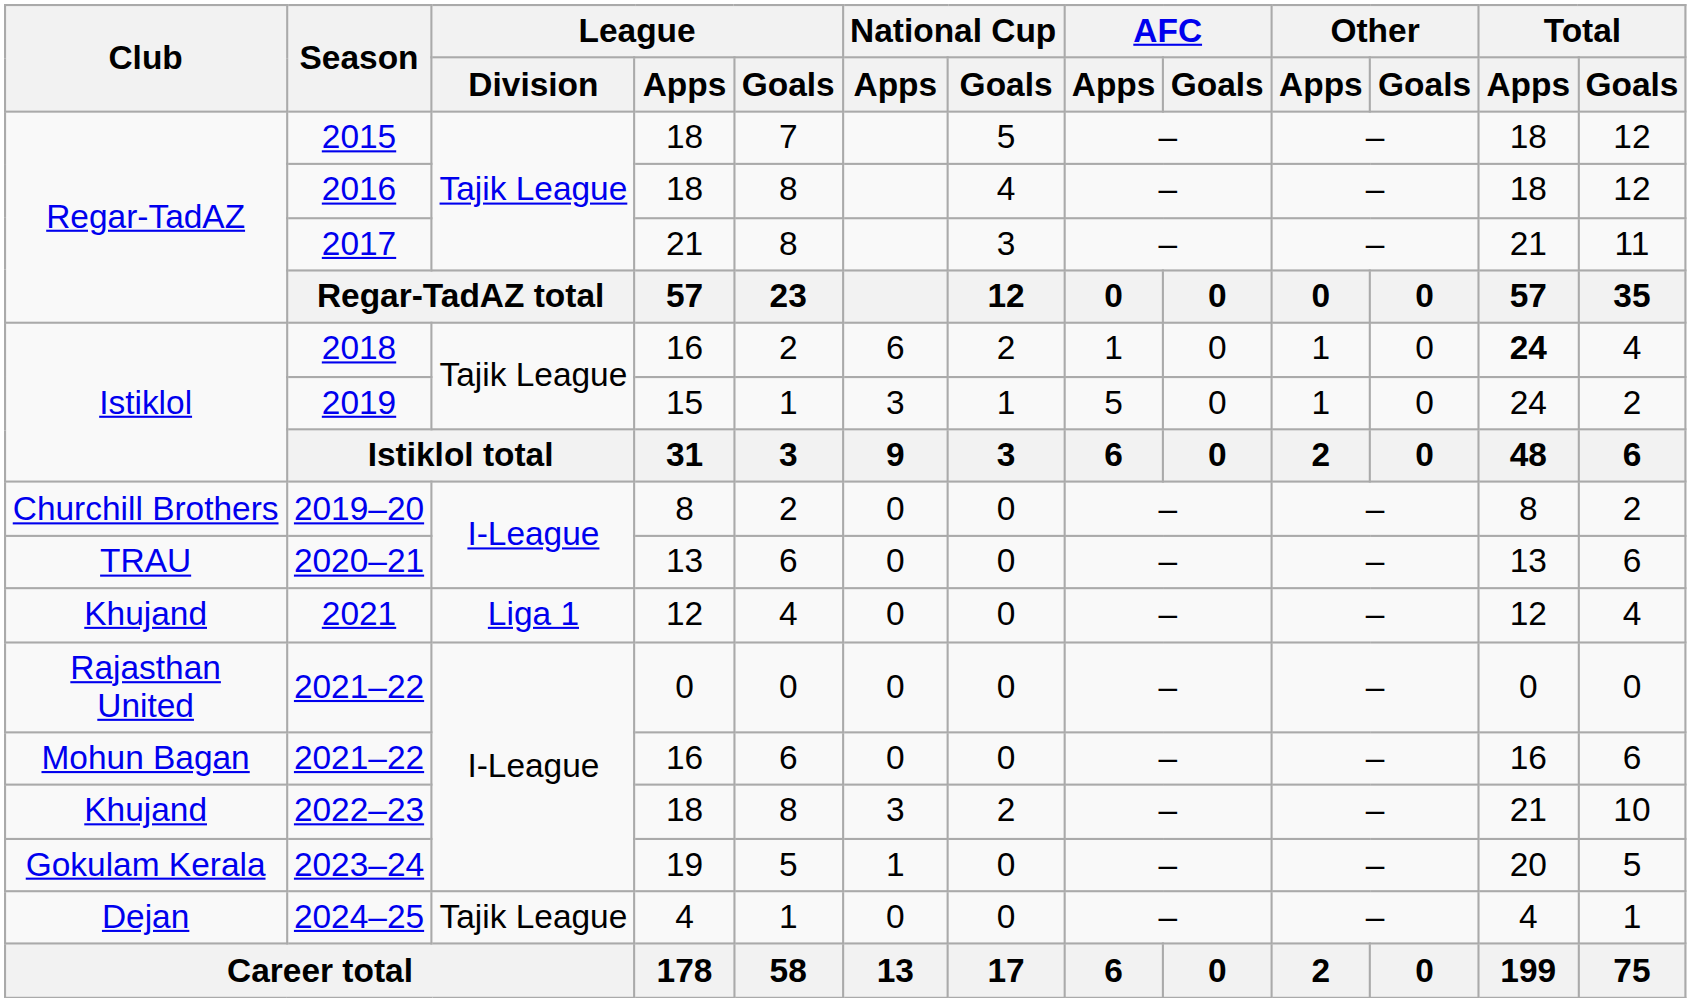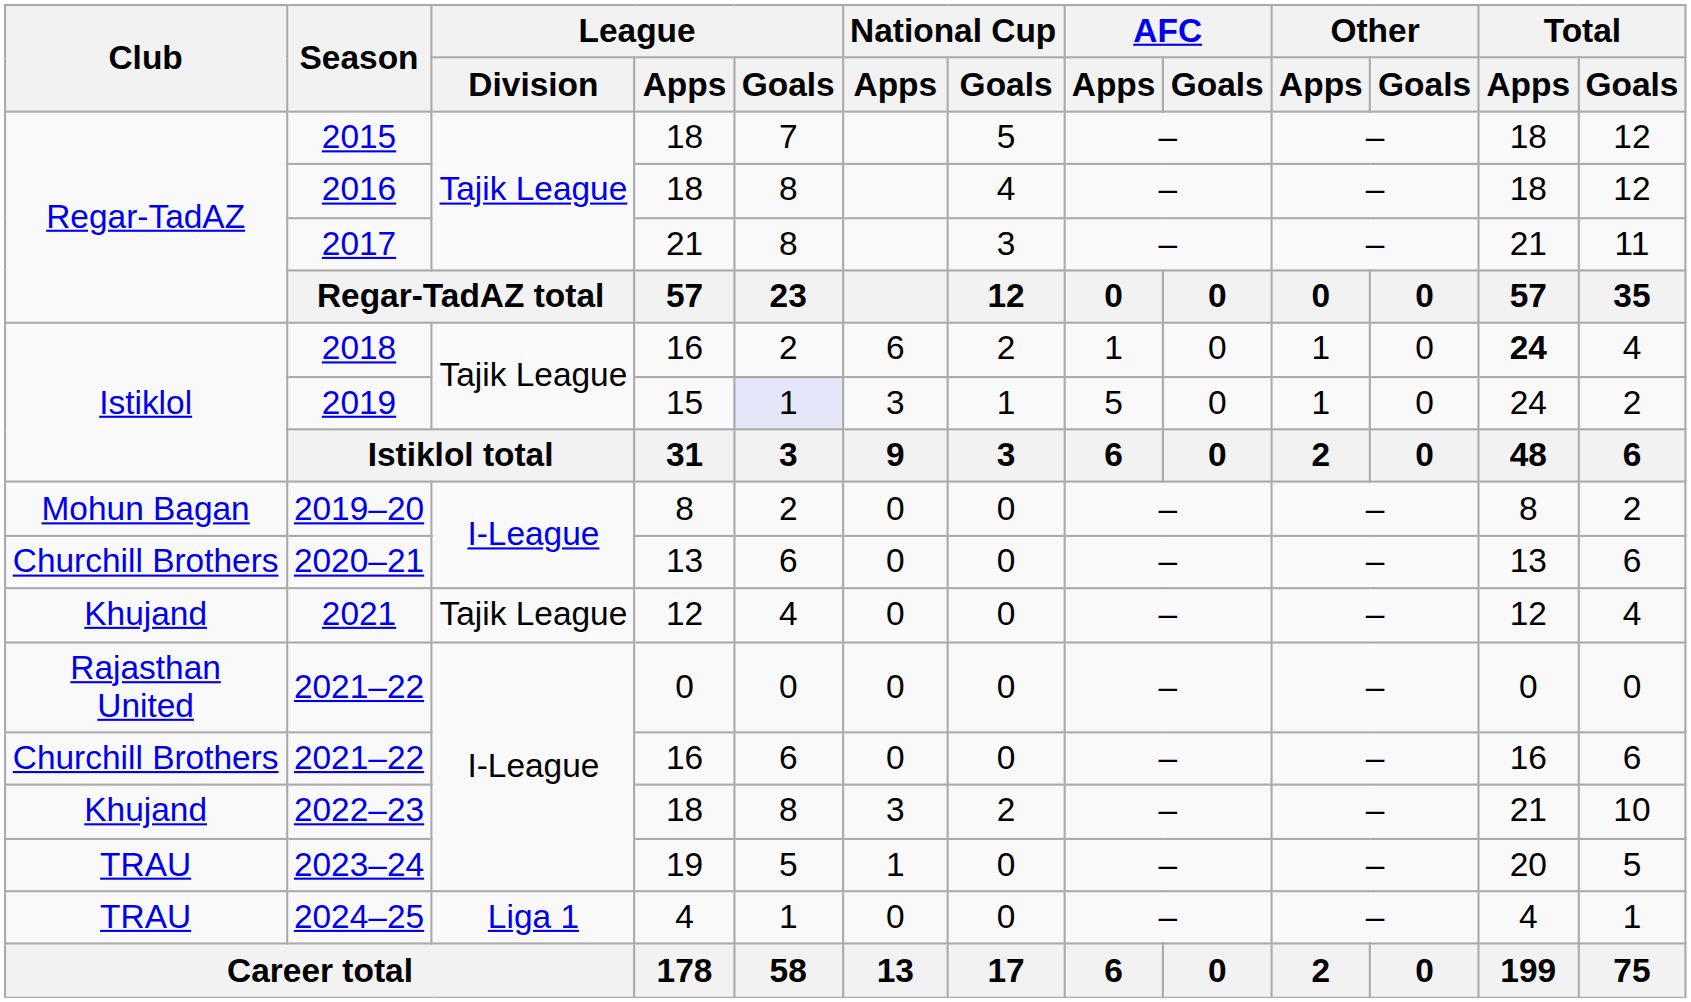 <table class="wikitable" style="text-align: center;">
 <tr>
 <th rowspan="2">Club</th>
 <th rowspan="2">Season</th>
 <th colspan="3">League</th>
 <th colspan="2">National Cup</th>
 <th colspan="2"><a href='#'>AFC</a></th>
 <th colspan="2">Other</th>
 <th colspan="2">Total</th>
 </tr>
 <tr>
 <th>Division</th>
 <th>Apps</th>
 <th>Goals</th>
 <th>Apps</th>
 <th>Goals</th>
 <th>Apps</th>
 <th>Goals</th>
 <th>Apps</th>
 <th>Goals</th>
 <th>Apps</th>
 <th>Goals</th>
 </tr>
 <tr>
 <td rowspan="4"><a href='#'>Regar-TadAZ</a></td>
 <td><a href='#'>2015</a></td>
 <td rowspan="3"><a href='#'>Tajik League</a></td>
 <td>18</td>
 <td>7</td>
 <td></td>
 <td>5</td>
 <td colspan="2">–</td>
 <td colspan="2">–</td>
 <td>18</td>
 <td>12</td>
 </tr>
 <tr>
 <td><a href='#'>2016</a></td>
 <td>18</td>
 <td>8</td>
 <td></td>
 <td>4</td>
 <td colspan="2">–</td>
 <td colspan="2">–</td>
 <td>18</td>
 <td>12</td>
 </tr>
 <tr>
 <td><a href='#'>2017</a></td>
 <td>21</td>
 <td>8</td>
 <td></td>
 <td>3</td>
 <td colspan="2">–</td>
 <td colspan="2">–</td>
 <td>21</td>
 <td>11</td>
 </tr>
 <tr>
 <th colspan="2">Regar-TadAZ total</th>
 <th>57</th>
 <th>23</th>
 <th></th>
 <th>12</th>
 <th>0</th>
 <th>0</th>
 <th>0</th>
 <th>0</th>
 <th>57</th>
 <th>35</th>
 </tr>
 <tr>
 <td rowspan="3"><a href='#'>Istiklol</a></td>
 <td><a href='#'>2018</a></td>
 <td rowspan="2">Tajik League</td>
 <td>16</td>
 <td>2</td>
 <td>6</td>
 <td>2</td>
 <td>1</td>
 <td>0</td>
 <td>1</td>
 <td>0</td>
 <td><strong>24</strong></td>
 <td>4</td>
 </tr>
 <tr>
 <td><a href='#'>2019</a></td>
 <td>15</td>
-<td>1</td>
+<td style="background: lavender;">1</td>
 <td>3</td>
 <td>1</td>
 <td>5</td>
 <td>0</td>
 <td>1</td>
 <td>0</td>
 <td>24</td>
 <td>2</td>
 </tr>
 <tr>
 <th colspan="2">Istiklol total</th>
 <th>31</th>
 <th>3</th>
 <th>9</th>
 <th>3</th>
 <th>6</th>
 <th>0</th>
 <th>2</th>
 <th>0</th>
 <th>48</th>
 <th>6</th>
 </tr>
 <tr>
-<td rowspan="1"><a href='#'>Churchill Brothers</a></td>
+<td rowspan="1"><a href='#'>Mohun Bagan</a></td>
 <td><a href='#'>2019–20</a></td>
 <td rowspan="2"><a href='#'>I-League</a></td>
 <td>8</td>
 <td>2</td>
 <td>0</td>
 <td>0</td>
 <td colspan="2">–</td>
 <td colspan="2">–</td>
 <td>8</td>
 <td>2</td>
 </tr>
 <tr>
-<td rowspan="1"><a href='#'>TRAU</a></td>
+<td rowspan="1"><a href='#'>Churchill Brothers</a></td>
 <td><a href='#'>2020–21</a></td>
 <td>13</td>
 <td>6</td>
 <td>0</td>
 <td>0</td>
 <td colspan="2">–</td>
 <td colspan="2">–</td>
 <td>13</td>
 <td>6</td>
 </tr>
 <tr>
 <td rowspan="1"><a href='#'>Khujand</a></td>
 <td><a href='#'>2021</a></td>
-<td rowspan="1"><a href='#'>Liga 1</a></td>
+<td rowspan="1">Tajik League</td>
 <td>12</td>
 <td>4</td>
 <td>0</td>
 <td>0</td>
 <td colspan="2">–</td>
 <td colspan="2">–</td>
 <td>12</td>
 <td>4</td>
 </tr>
 <tr>
 <td rowspan="1"><a href='#'>Rajasthan <br>United</a></td>
 <td><a href='#'>2021–22</a></td>
 <td rowspan="4">I-League</td>
 <td>0</td>
 <td>0</td>
 <td>0</td>
 <td>0</td>
 <td colspan="2">–</td>
 <td colspan="2">–</td>
 <td>0</td>
 <td>0</td>
 </tr>
 <tr>
-<td rowspan="1"><a href='#'>Mohun Bagan</a></td>
+<td rowspan="1"><a href='#'>Churchill Brothers</a></td>
 <td><a href='#'>2021–22</a></td>
 <td>16</td>
 <td>6</td>
 <td>0</td>
 <td>0</td>
 <td colspan="2">–</td>
 <td colspan="2">–</td>
 <td>16</td>
 <td>6</td>
 </tr>
 <tr>
 <td rowspan="1"><a href='#'>Khujand</a></td>
 <td><a href='#'>2022–23</a></td>
 <td>18</td>
 <td>8</td>
 <td>3</td>
 <td>2</td>
 <td colspan="2">–</td>
 <td colspan="2">–</td>
 <td>21</td>
 <td>10</td>
 </tr>
 <tr>
-<td rowspan="1"><a href='#'>Gokulam Kerala</a></td>
+<td rowspan="1"><a href='#'>TRAU</a></td>
 <td><a href='#'>2023–24</a></td>
 <td>19</td>
 <td>5</td>
 <td>1</td>
 <td>0</td>
 <td colspan="2">–</td>
 <td colspan="2">–</td>
 <td>20</td>
 <td>5</td>
 </tr>
 <tr>
-<td rowspan="1"><a href='#'>Dejan</a></td>
+<td rowspan="1"><a href='#'>TRAU</a></td>
 <td><a href='#'>2024–25</a></td>
-<td rowspan="1">Tajik League</td>
+<td rowspan="1"><a href='#'>Liga 1</a></td>
 <td>4</td>
 <td>1</td>
 <td>0</td>
 <td>0</td>
 <td colspan="2">–</td>
 <td colspan="2">–</td>
 <td>4</td>
 <td>1</td>
 </tr>
 <tr>
 <th colspan="3">Career total</th>
 <th>178</th>
 <th>58</th>
 <th>13</th>
 <th>17</th>
 <th>6</th>
 <th>0</th>
 <th>2</th>
 <th>0</th>
 <th>199</th>
 <th>75</th>
 </tr>
 </table>
